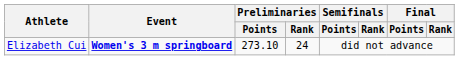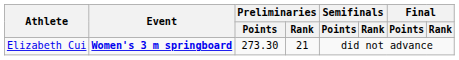 <table class=wikitable style="font-size:90%">
 <tr>
 <th rowspan="2">Athlete</th>
 <th rowspan="2">Event</th>
 <th colspan="2">Preliminaries</th>
 <th colspan="2">Semifinals</th>
 <th colspan="2">Final</th>
 </tr>
 <tr style="font-size:95%">
 <th>Points</th>
 <th>Rank</th>
 <th>Points</th>
 <th>Rank</th>
 <th>Points</th>
 <th>Rank</th>
 </tr>
 <tr align=center>
 <td align=left><a href='#'>Elizabeth Cui</a></td>
 <td align=left><strong><a href='#'>Women's 3 m springboard</a></strong></td>
-<td>273.10</td>
-<td>24</td>
+<td>273.30</td>
+<td>21</td>
 <td colspan=4>did not advance</td>
 </tr>
 </table>
